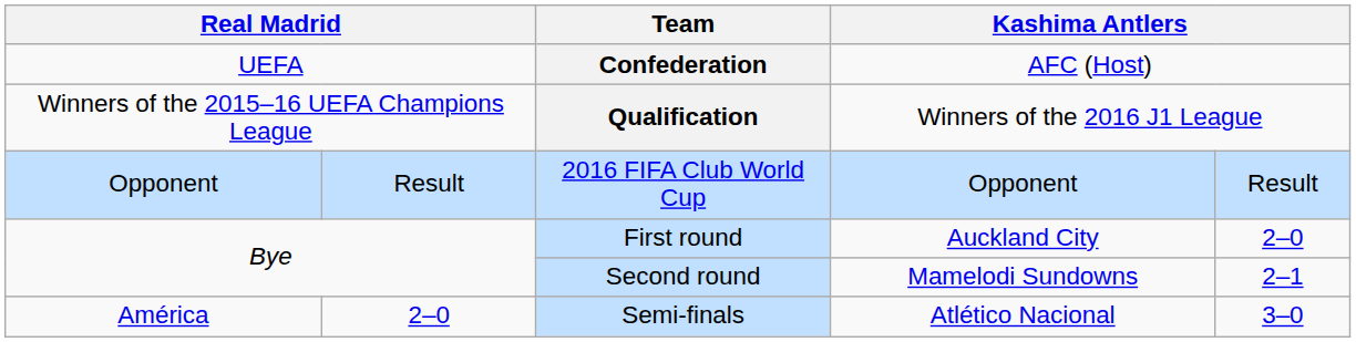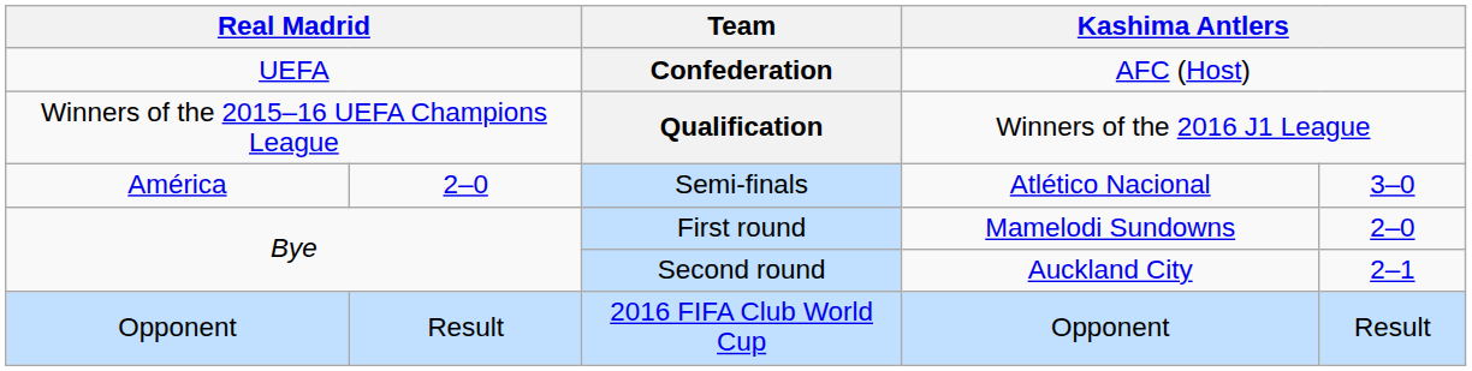 <table class="wikitable">
 <tr>
 <th width=350 colspan=2> <a href='#'>Real Madrid</a></th>
 <th>Team</th>
 <th width=350 colspan=2> <a href='#'>Kashima Antlers</a></th>
 </tr>
 <tr>
 <td align=center colspan=2><a href='#'>UEFA</a></td>
 <th>Confederation</th>
 <td align=center colspan=2><a href='#'>AFC</a> (<a href='#'>Host</a>)</td>
 </tr>
 <tr>
 <td align=center colspan=2>Winners of the <a href='#'>2015–16 UEFA Champions League</a></td>
 <th>Qualification</th>
 <td align=center colspan=2>Winners of the <a href='#'>2016 J1 League</a></td>
 </tr>
+<tr>
+<td align=center> <a href='#'>América</a></td>
+<td align=center><a href='#'>2–0</a></td>
+<td align=center style="background:#c1e0ff">Semi-finals</td>
+<td align=center> <a href='#'>Atlético Nacional</a></td>
+<td align=center><a href='#'>3–0</a></td>
+</tr>
+<tr>
+<td align=center rowspan=2 colspan=2><em>Bye</em></td>
+<td align=center style="background:#c1e0ff">First round</td>
+<td align=center> <a href='#'>Mamelodi Sundowns</a></td>
+<td align=center><a href='#'>2–0</a></td>
+</tr>
+<tr>
+<td align=center style="background:#c1e0ff">Second round</td>
+<td align=center> <a href='#'>Auckland City</a></td>
+<td align=center><a href='#'>2–1</a></td>
+</tr>
 <tr style="background:#c1e0ff">
 <td align=center>Opponent</td>
 <td align=center>Result</td>
 <td align=center><a href='#'>2016 FIFA Club World Cup</a></td>
 <td align=center>Opponent</td>
 <td align=center>Result</td>
 </tr>
-<tr>
-<td align=center rowspan=2 colspan=2><em>Bye</em></td>
-<td align=center style="background:#c1e0ff">First round</td>
-<td align=center> <a href='#'>Auckland City</a></td>
-<td align=center><a href='#'>2–0</a></td>
-</tr>
-<tr>
-<td align=center style="background:#c1e0ff">Second round</td>
-<td align=center> <a href='#'>Mamelodi Sundowns</a></td>
-<td align=center><a href='#'>2–1</a></td>
-</tr>
-<tr>
-<td align=center> <a href='#'>América</a></td>
-<td align=center><a href='#'>2–0</a></td>
-<td align=center style="background:#c1e0ff">Semi-finals</td>
-<td align=center> <a href='#'>Atlético Nacional</a></td>
-<td align=center><a href='#'>3–0</a></td>
-</tr>
 </table>
